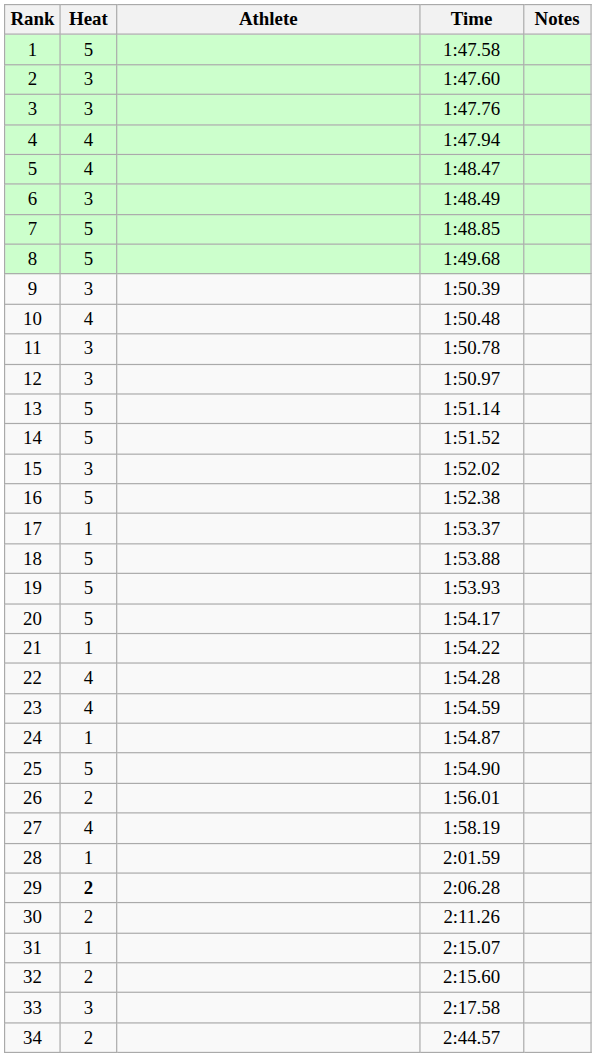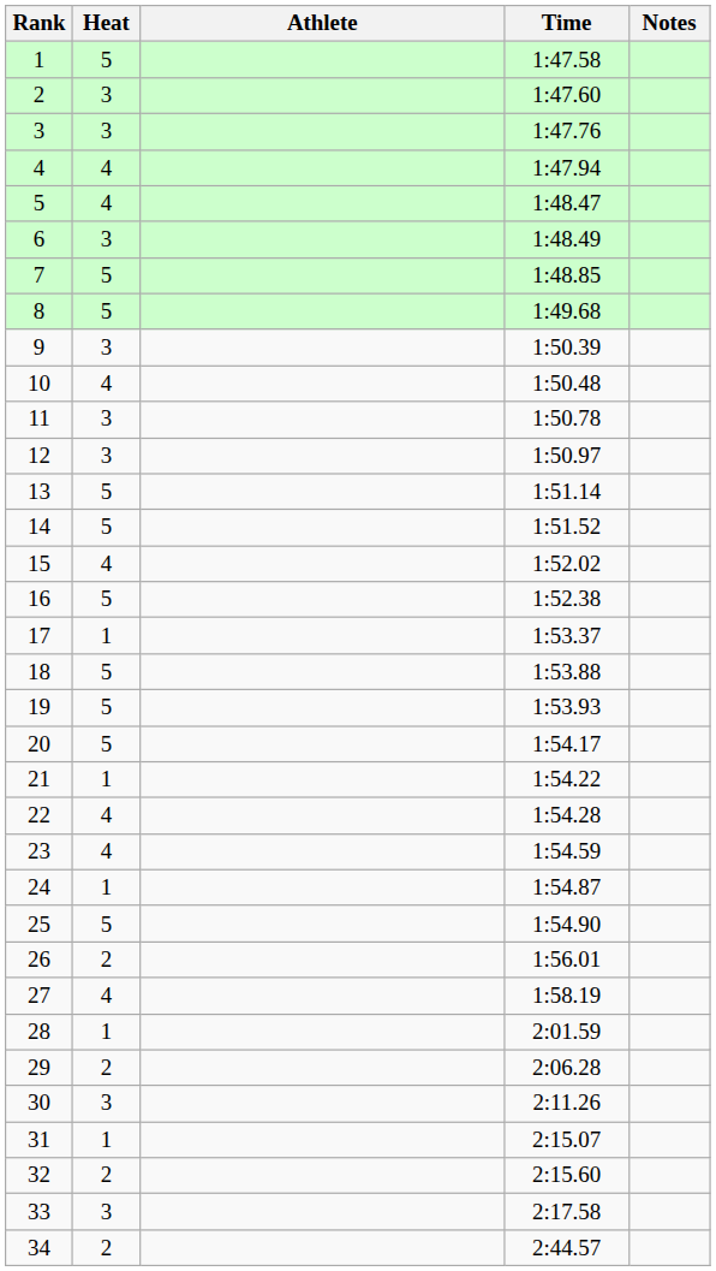 <table class="wikitable" style="text-align:center">
 <tr>
 <th width=40>Rank</th>
 <th width=40>Heat</th>
 <th width=250>Athlete</th>
 <th width=80>Time</th>
 <th width=50>Notes</th>
 </tr>
 <tr bgcolor=ccffcc>
 <td>1</td>
 <td>5</td>
 <td align=left></td>
 <td>1:47.58</td>
 <td></td>
 </tr>
 <tr bgcolor=ccffcc>
 <td>2</td>
 <td>3</td>
 <td align=left></td>
 <td>1:47.60</td>
 <td></td>
 </tr>
 <tr bgcolor=ccffcc>
 <td>3</td>
 <td>3</td>
 <td align=left></td>
 <td>1:47.76</td>
 <td></td>
 </tr>
 <tr bgcolor=ccffcc>
 <td>4</td>
 <td>4</td>
 <td align=left></td>
 <td>1:47.94</td>
 <td></td>
 </tr>
 <tr bgcolor=ccffcc>
 <td>5</td>
 <td>4</td>
 <td align=left></td>
 <td>1:48.47</td>
 <td></td>
 </tr>
 <tr bgcolor=ccffcc>
 <td>6</td>
 <td>3</td>
 <td align=left></td>
 <td>1:48.49</td>
 <td></td>
 </tr>
 <tr bgcolor=ccffcc>
 <td>7</td>
 <td>5</td>
 <td align=left></td>
 <td>1:48.85</td>
 <td></td>
 </tr>
 <tr bgcolor=ccffcc>
 <td>8</td>
 <td>5</td>
 <td align=left></td>
 <td>1:49.68</td>
 <td></td>
 </tr>
 <tr>
 <td>9</td>
 <td>3</td>
 <td align=left></td>
 <td>1:50.39</td>
 <td></td>
 </tr>
 <tr>
 <td>10</td>
 <td>4</td>
 <td align=left></td>
 <td>1:50.48</td>
 <td></td>
 </tr>
 <tr>
 <td>11</td>
 <td>3</td>
 <td align=left></td>
 <td>1:50.78</td>
 <td></td>
 </tr>
 <tr>
 <td>12</td>
 <td>3</td>
 <td align=left></td>
 <td>1:50.97</td>
 <td></td>
 </tr>
 <tr>
 <td>13</td>
 <td>5</td>
 <td align=left></td>
 <td>1:51.14</td>
 <td></td>
 </tr>
 <tr>
 <td>14</td>
 <td>5</td>
 <td align=left></td>
 <td>1:51.52</td>
 <td></td>
 </tr>
 <tr>
 <td>15</td>
-<td>3</td>
+<td>4</td>
 <td align=left></td>
 <td>1:52.02</td>
 <td></td>
 </tr>
 <tr>
 <td>16</td>
 <td>5</td>
 <td align=left></td>
 <td>1:52.38</td>
 <td></td>
 </tr>
 <tr>
 <td>17</td>
 <td>1</td>
 <td align=left></td>
 <td>1:53.37</td>
 <td></td>
 </tr>
 <tr>
 <td>18</td>
 <td>5</td>
 <td align=left></td>
 <td>1:53.88</td>
 <td></td>
 </tr>
 <tr>
 <td>19</td>
 <td>5</td>
 <td align=left></td>
 <td>1:53.93</td>
 <td></td>
 </tr>
 <tr>
 <td>20</td>
 <td>5</td>
 <td align=left></td>
 <td>1:54.17</td>
 <td></td>
 </tr>
 <tr>
 <td>21</td>
 <td>1</td>
 <td align=left></td>
 <td>1:54.22</td>
 <td></td>
 </tr>
 <tr>
 <td>22</td>
 <td>4</td>
 <td align=left></td>
 <td>1:54.28</td>
 <td></td>
 </tr>
 <tr>
 <td>23</td>
 <td>4</td>
 <td align=left></td>
 <td>1:54.59</td>
 <td></td>
 </tr>
 <tr>
 <td>24</td>
 <td>1</td>
 <td align=left></td>
 <td>1:54.87</td>
 <td></td>
 </tr>
 <tr>
 <td>25</td>
 <td>5</td>
 <td align=left></td>
 <td>1:54.90</td>
 <td></td>
 </tr>
 <tr>
 <td>26</td>
 <td>2</td>
 <td align=left></td>
 <td>1:56.01</td>
 <td></td>
 </tr>
 <tr>
 <td>27</td>
 <td>4</td>
 <td align=left></td>
 <td>1:58.19</td>
 <td></td>
 </tr>
 <tr>
 <td>28</td>
 <td>1</td>
 <td align=left></td>
 <td>2:01.59</td>
 <td></td>
 </tr>
 <tr>
 <td>29</td>
-<td><strong>2</strong></td>
+<td>2</td>
 <td align=left></td>
 <td>2:06.28</td>
 <td></td>
 </tr>
 <tr>
 <td>30</td>
-<td>2</td>
+<td>3</td>
 <td align=left></td>
 <td>2:11.26</td>
 <td></td>
 </tr>
 <tr>
 <td>31</td>
 <td>1</td>
 <td align=left></td>
 <td>2:15.07</td>
 <td></td>
 </tr>
 <tr>
 <td>32</td>
 <td>2</td>
 <td align=left></td>
 <td>2:15.60</td>
 <td></td>
 </tr>
 <tr>
 <td>33</td>
 <td>3</td>
 <td align=left></td>
 <td>2:17.58</td>
 <td></td>
 </tr>
 <tr>
 <td>34</td>
 <td>2</td>
 <td align=left></td>
 <td>2:44.57</td>
 <td></td>
 </tr>
 </table>
